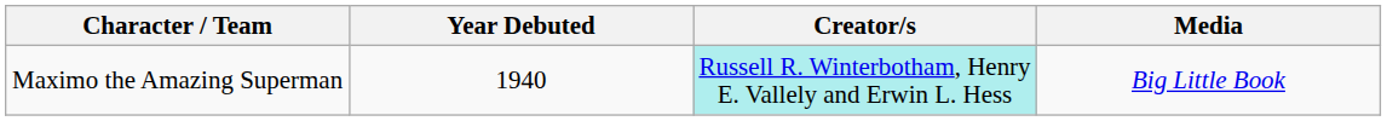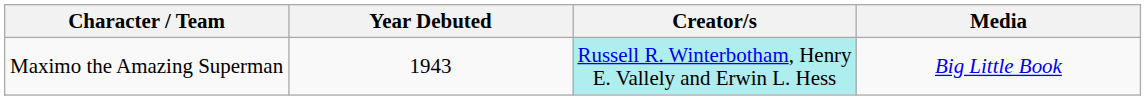 <table class="wikitable" style="text-align:center">
 <tr>
 <th style="width:25%;">Character / Team</th>
 <th style="width:25%;">Year Debuted</th>
 <th style="width:25%;">Creator/s</th>
 <th style="width:25%;">Media</th>
 </tr>
 <tr>
 <td>Maximo the Amazing Superman</td>
-<td>1940</td>
+<td>1943</td>
 <td style="background: paleturquoise;"><a href='#'>Russell R. Winterbotham</a>, Henry E. Vallely and Erwin L. Hess</td>
 <td><a href='#'><em>Big Little Book</em></a></td>
 </tr>
 </table>
